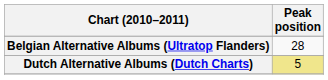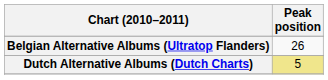 <table class="wikitable sortable plainrowheaders" style="text-align:center;">
 <tr>
 <th scope="col">Chart (2010–2011)</th>
 <th scope="col">Peak<br>position</th>
 </tr>
 <tr>
 </tr>
 <tr>
 </tr>
 <tr>
 <th scope="row">Belgian Alternative Albums (<a href='#'>Ultratop</a> Flanders)</th>
-<td>28</td>
+<td>26</td>
 </tr>
 <tr>
 </tr>
 <tr>
 <th scope="row">Dutch Alternative Albums (<a href='#'>Dutch Charts</a>)</th>
 <td style="background: khaki;">5</td>
 </tr>
 <tr>
 </tr>
 <tr>
 </tr>
 <tr>
 </tr>
 <tr>
 </tr>
 </table>
